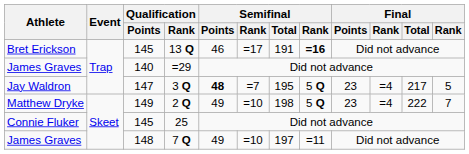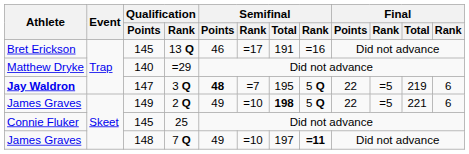 <table class=wikitable style=font-size:90%;text-align:center>
 <tr>
 <th rowspan=2>Athlete</th>
 <th rowspan=2>Event</th>
 <th colspan=2>Qualification</th>
 <th colspan=4>Semifinal</th>
 <th colspan=4>Final</th>
 </tr>
 <tr style=font-size:95%>
 <th>Points</th>
 <th>Rank</th>
 <th>Points</th>
 <th>Rank</th>
 <th>Total</th>
 <th>Rank</th>
 <th>Points</th>
 <th>Rank</th>
 <th>Total</th>
 <th>Rank</th>
 </tr>
 <tr>
 <td align=left><a href='#'>Bret Erickson</a></td>
 <td align=left rowspan=3><a href='#'>Trap</a></td>
 <td>145</td>
 <td>13 <strong>Q</strong></td>
 <td>46</td>
 <td>=17</td>
 <td>191</td>
-<td><strong>=16</strong></td>
+<td>=16</td>
 <td colspan=4>Did not advance</td>
 </tr>
 <tr>
-<td align=left><a href='#'>James Graves</a></td>
+<td align=left><a href='#'>Matthew Dryke</a></td>
 <td>140</td>
 <td>=29</td>
 <td colspan=8>Did not advance</td>
 </tr>
 <tr>
-<td align=left><a href='#'>Jay Waldron</a></td>
+<td align=left><strong><a href='#'>Jay Waldron</a></strong></td>
 <td>147</td>
 <td>3 <strong>Q</strong></td>
 <td><strong>48</strong></td>
 <td>=7</td>
 <td>195</td>
 <td>5 <strong>Q</strong></td>
-<td>23</td>
-<td>=4</td>
-<td>217</td>
-<td>5</td>
+<td>22</td>
+<td>=5</td>
+<td>219</td>
+<td>6</td>
 </tr>
 <tr>
-<td align=left><a href='#'>Matthew Dryke</a></td>
+<td align=left><a href='#'>James Graves</a></td>
 <td align=left rowspan=3><a href='#'>Skeet</a></td>
 <td>149</td>
 <td>2 <strong>Q</strong></td>
 <td>49</td>
 <td>=10</td>
-<td>198</td>
+<td><strong>198</strong></td>
 <td>5 <strong>Q</strong></td>
-<td>23</td>
-<td>=4</td>
-<td>222</td>
-<td>7</td>
+<td>22</td>
+<td>=5</td>
+<td>221</td>
+<td>6</td>
 </tr>
 <tr>
 <td align=left><a href='#'>Connie Fluker</a></td>
 <td>145</td>
 <td>25</td>
 <td colspan=8>Did not advance</td>
 </tr>
 <tr>
 <td align=left><a href='#'>James Graves</a></td>
 <td>148</td>
 <td>7 <strong>Q</strong></td>
 <td>49</td>
 <td>=10</td>
 <td>197</td>
-<td>=11</td>
+<td><strong>=11</strong></td>
 <td colspan=4>Did not advance</td>
 </tr>
 </table>
